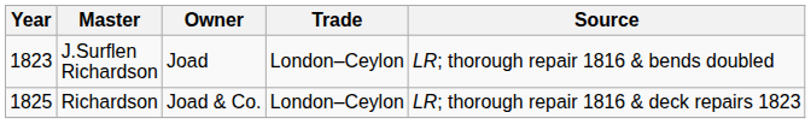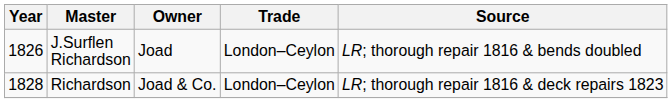 <table class=" wikitable">
 <tr>
 <th>Year</th>
 <th>Master</th>
 <th>Owner</th>
 <th>Trade</th>
 <th>Source</th>
 </tr>
 <tr>
-<td>1823</td>
+<td>1826</td>
 <td>J.Surflen<br>Richardson</td>
 <td>Joad</td>
 <td>London–Ceylon</td>
 <td><em>LR</em>; thorough repair 1816 & bends doubled</td>
 </tr>
 <tr>
-<td>1825</td>
+<td>1828</td>
 <td>Richardson</td>
 <td>Joad & Co.</td>
 <td>London–Ceylon</td>
 <td><em>LR</em>; thorough repair 1816 & deck repairs 1823</td>
 </tr>
 <tr>
 </tr>
 </table>
